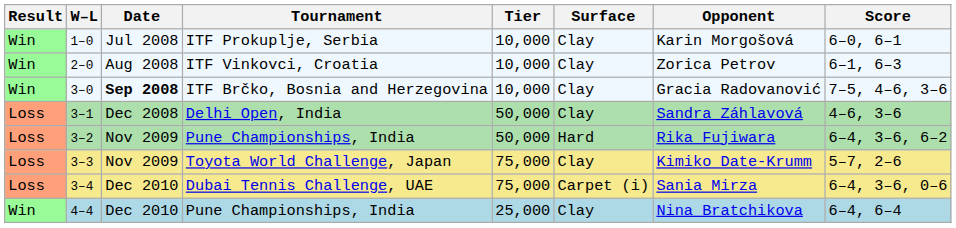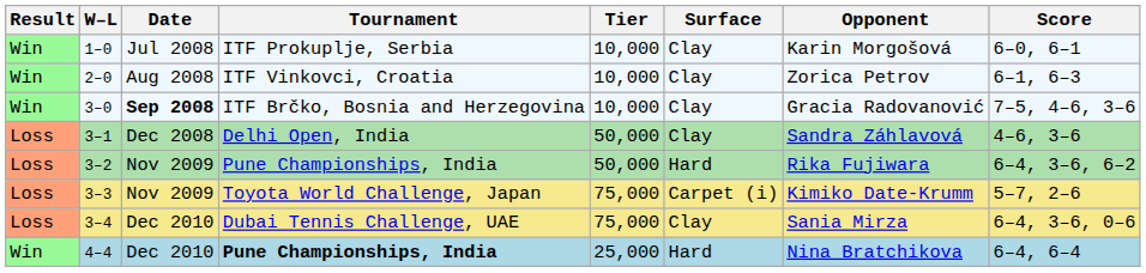 <table class="sortable wikitable" style=font-size:97%>
 <tr>
 <th>Result</th>
 <th>W–L</th>
 <th>Date</th>
 <th>Tournament</th>
 <th>Tier</th>
 <th>Surface</th>
 <th>Opponent</th>
 <th class="unsortable">Score</th>
 </tr>
 <tr style="background:#f0f8ff;">
 <td style="background:#98fb98;">Win</td>
 <td><small>1–0</small></td>
 <td>Jul 2008</td>
 <td>ITF Prokuplje, Serbia</td>
 <td>10,000</td>
 <td>Clay</td>
 <td> Karin Morgošová</td>
 <td>6–0, 6–1</td>
 </tr>
 <tr style="background:#f0f8ff;">
 <td style="background:#98fb98;">Win</td>
 <td><small>2–0</small></td>
 <td>Aug 2008</td>
 <td>ITF Vinkovci, Croatia</td>
 <td>10,000</td>
 <td>Clay</td>
 <td> Zorica Petrov</td>
 <td>6–1, 6–3</td>
 </tr>
 <tr style="background:#f0f8ff;">
 <td style="background:#98fb98;">Win</td>
 <td><small>3–0</small></td>
 <td><strong>Sep 2008</strong></td>
 <td>ITF Brčko, Bosnia and Herzegovina</td>
 <td>10,000</td>
 <td>Clay</td>
 <td> Gracia Radovanović</td>
 <td>7–5, 4–6, 3–6</td>
 </tr>
 <tr style="background:#addfad;">
 <td style="background:#ffa07a;">Loss</td>
 <td><small>3–1</small></td>
 <td>Dec 2008</td>
 <td><a href='#'>Delhi Open</a>, India</td>
 <td>50,000</td>
 <td>Clay</td>
 <td> <a href='#'>Sandra Záhlavová</a></td>
 <td>4–6, 3–6</td>
 </tr>
 <tr style="background:#addfad;">
 <td style="background:#ffa07a;">Loss</td>
 <td><small>3–2</small></td>
 <td>Nov 2009</td>
 <td><a href='#'>Pune Championships</a>, India</td>
 <td>50,000</td>
 <td>Hard</td>
 <td> <a href='#'>Rika Fujiwara</a></td>
 <td>6–4, 3–6, 6–2</td>
 </tr>
 <tr style="background:#f7e98e;">
 <td style="background:#ffa07a;">Loss</td>
 <td><small>3–3</small></td>
 <td>Nov 2009</td>
 <td><a href='#'>Toyota World Challenge</a>, Japan</td>
 <td>75,000</td>
-<td>Clay</td>
+<td>Carpet (i)</td>
 <td> <a href='#'>Kimiko Date-Krumm</a></td>
 <td>5–7, 2–6</td>
 </tr>
 <tr style="background:#f7e98e;">
 <td style="background:#ffa07a;">Loss</td>
 <td><small>3–4</small></td>
 <td>Dec 2010</td>
 <td><a href='#'>Dubai Tennis Challenge</a>, UAE</td>
 <td>75,000</td>
-<td>Carpet (i)</td>
+<td>Clay</td>
 <td> <a href='#'>Sania Mirza</a></td>
 <td>6–4, 3–6, 0–6</td>
 </tr>
 <tr style="background:lightblue;">
 <td style="background:#98fb98;">Win</td>
 <td><small>4–4</small></td>
 <td>Dec 2010</td>
-<td>Pune Championships, India</td>
+<td><strong>Pune Championships, India</strong></td>
 <td>25,000</td>
-<td>Clay</td>
+<td>Hard</td>
 <td> <a href='#'>Nina Bratchikova</a></td>
 <td>6–4, 6–4</td>
 </tr>
 </table>
